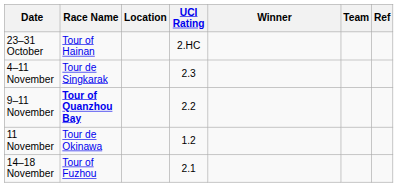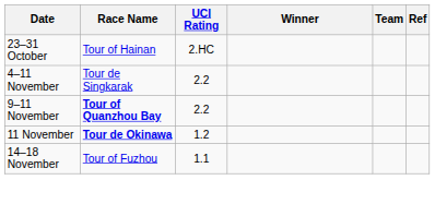 <table class="wikitable sortable">
 <tr>
 <th>Date</th>
 <th>Race Name</th>
-<th>Location</th>
 <th><a href='#'>UCI Rating</a></th>
 <th width=200px>Winner</th>
 <th>Team</th>
 <th>Ref</th>
 </tr>
 <tr>
 <td>23–31 October</td>
 <td><a href='#'>Tour of Hainan</a></td>
-<td></td>
 <td align=center>2.HC</td>
 <td></td>
 <td></td>
 <td align=center></td>
 </tr>
 <tr>
 <td>4–11 November</td>
 <td><a href='#'>Tour de Singkarak</a></td>
-<td></td>
-<td align=center>2.3</td>
+<td align=center>2.2</td>
 <td></td>
 <td></td>
 <td align=center></td>
 </tr>
 <tr>
 <td>9–11 November</td>
 <td><strong><a href='#'>Tour of Quanzhou Bay</a></strong></td>
-<td></td>
 <td align=center>2.2</td>
 <td></td>
 <td></td>
 <td align=center></td>
 </tr>
 <tr>
 <td>11 November</td>
-<td><a href='#'>Tour de Okinawa</a></td>
-<td></td>
+<td><strong><a href='#'>Tour de Okinawa</a></strong></td>
 <td align=center>1.2</td>
 <td></td>
 <td></td>
 <td align=center></td>
 </tr>
 <tr>
 <td>14–18 November</td>
 <td><a href='#'>Tour of Fuzhou</a></td>
-<td></td>
-<td align=center>2.1</td>
+<td align=center>1.1</td>
 <td></td>
 <td></td>
 <td align=center></td>
 </tr>
 </table>
